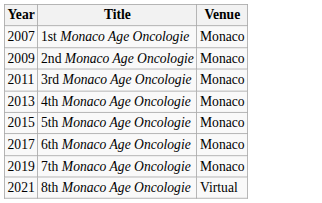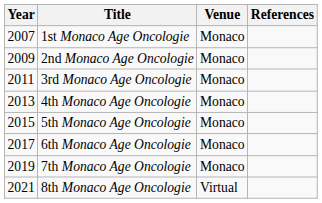 <table class="wikitable">
 <tr>
 <th>Year</th>
 <th>Title</th>
 <th>Venue</th>
+<th>References</th>
 </tr>
 <tr>
 <td>2007</td>
 <td>1st <em>Monaco Age Oncologie</em></td>
 <td>Monaco</td>
+<td></td>
 </tr>
 <tr>
 <td>2009</td>
 <td>2nd <em>Monaco Age Oncologie</em></td>
 <td>Monaco</td>
+<td></td>
 </tr>
 <tr>
 <td>2011</td>
 <td>3rd <em>Monaco Age Oncologie</em></td>
 <td>Monaco</td>
+<td></td>
 </tr>
 <tr>
 <td>2013</td>
 <td>4th <em>Monaco Age Oncologie</em></td>
 <td>Monaco</td>
+<td></td>
 </tr>
 <tr>
 <td>2015</td>
 <td>5th <em>Monaco Age Oncologie</em></td>
 <td>Monaco</td>
+<td></td>
 </tr>
 <tr>
 <td>2017</td>
 <td>6th <em>Monaco Age Oncologie</em></td>
 <td>Monaco</td>
+<td></td>
 </tr>
 <tr>
 <td>2019</td>
 <td>7th <em>Monaco Age Oncologie</em></td>
 <td>Monaco</td>
+<td></td>
 </tr>
 <tr>
 <td>2021</td>
 <td>8th <em>Monaco Age Oncologie</em></td>
 <td>Virtual</td>
+<td></td>
 </tr>
 </table>
